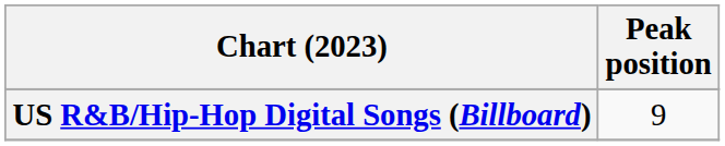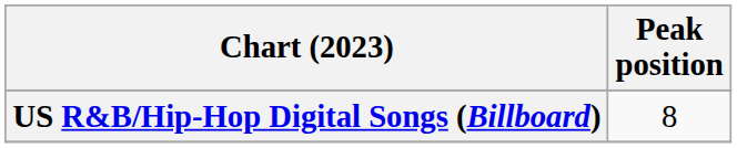 <table class="wikitable sortable plainrowheaders" style="text-align:center">
 <tr>
 <th scope="col">Chart (2023)</th>
 <th scope="col">Peak<br>position</th>
 </tr>
 <tr>
 </tr>
 <tr>
 <th scope="row">US <a href='#'>R&B/Hip-Hop Digital Songs</a> (<em><a href='#'>Billboard</a></em>)</th>
-<td align="center">9</td>
+<td align="center">8</td>
 </tr>
 <tr>
 </tr>
 </table>
